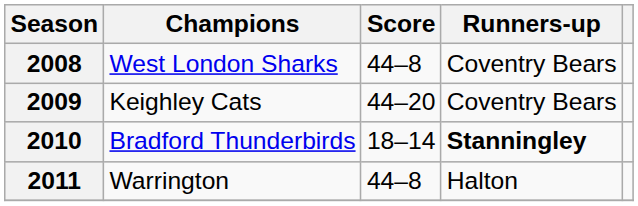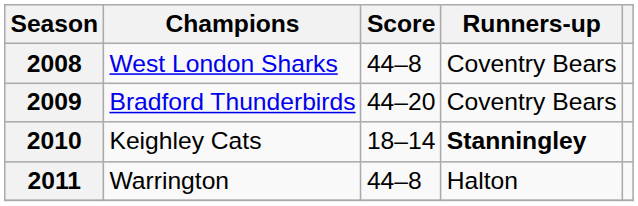 <table class="wikitable defaultleft col3center">
 <tr>
 <th scope=col>Season</th>
 <th scope=col>Champions</th>
 <th scope=col>Score</th>
 <th scope=col>Runners-up</th>
 <th scope=col></th>
 </tr>
 <tr>
 <th scope=row>2008</th>
 <td><a href='#'>West London Sharks</a></td>
 <td>44–8</td>
 <td>Coventry Bears</td>
 <td></td>
 </tr>
 <tr>
 <th scope=row>2009</th>
-<td>Keighley Cats</td>
+<td><a href='#'>Bradford Thunderbirds</a></td>
 <td>44–20</td>
 <td>Coventry Bears</td>
 <td></td>
 </tr>
 <tr>
 <th scope=row>2010</th>
-<td><a href='#'>Bradford Thunderbirds</a></td>
+<td>Keighley Cats</td>
 <td>18–14</td>
 <td><strong>Stanningley</strong></td>
 <td></td>
 </tr>
 <tr>
 <th scope=row>2011</th>
 <td>Warrington</td>
 <td>44–8</td>
 <td>Halton</td>
 <td></td>
 </tr>
 <tr>
 </tr>
 </table>
